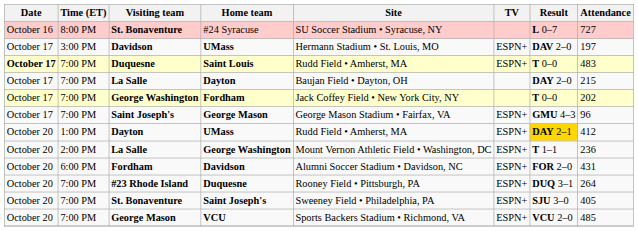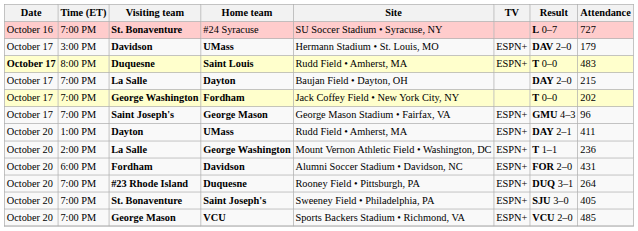 <table class="wikitable" style="font-size:95%;">
 <tr>
 <th>Date</th>
 <th>Time (ET)</th>
 <th>Visiting team</th>
 <th>Home team</th>
 <th>Site</th>
 <th>TV</th>
 <th>Result</th>
 <th>Attendance</th>
 </tr>
 <tr style="background:#fcc;">
 <td>October 16</td>
-<td>8:00 PM</td>
+<td>7:00 PM</td>
 <td><strong>St. Bonaventure</strong></td>
 <td>#24 Syracuse</td>
 <td>SU Soccer Stadium • Syracuse, NY</td>
 <td></td>
 <td><strong>L</strong> 0–7</td>
 <td>727</td>
 </tr>
 <tr>
 <td>October 17</td>
 <td>3:00 PM</td>
 <td><strong>Davidson</strong></td>
 <td><strong>UMass</strong></td>
 <td>Hermann Stadium • St. Louis, MO</td>
 <td>ESPN+</td>
 <td><strong>DAV</strong> 2–0</td>
-<td>197</td>
+<td>179</td>
 </tr>
 <tr style="background:#ffc;">
 <td><strong>October 17</strong></td>
-<td>7:00 PM</td>
+<td>8:00 PM</td>
 <td><strong>Duquesne</strong></td>
 <td><strong>Saint Louis</strong></td>
 <td>Rudd Field • Amherst, MA</td>
 <td>ESPN+</td>
 <td><strong>T</strong> 0–0 </td>
 <td>483</td>
 </tr>
 <tr>
 <td>October 17</td>
 <td>7:00 PM</td>
 <td><strong>La Salle</strong></td>
 <td><strong>Dayton</strong></td>
 <td>Baujan Field • Dayton, OH</td>
 <td></td>
 <td><strong>DAY</strong> 2–0</td>
 <td>215</td>
 </tr>
 <tr style="background:#ffc;">
 <td>October 17</td>
 <td>7:00 PM</td>
 <td><strong>George Washington</strong></td>
 <td><strong>Fordham</strong></td>
 <td>Jack Coffey Field • New York City, NY</td>
 <td></td>
 <td><strong>T</strong> 0–0 </td>
 <td>202</td>
 </tr>
 <tr>
 <td>October 17</td>
 <td>7:00 PM</td>
 <td><strong>Saint Joseph's</strong></td>
 <td><strong>George Mason</strong></td>
 <td>George Mason Stadium • Fairfax, VA</td>
 <td>ESPN+</td>
 <td><strong>GMU</strong> 4–3</td>
 <td>96</td>
 </tr>
 <tr>
 <td>October 20</td>
 <td>1:00 PM</td>
 <td><strong>Dayton</strong></td>
 <td><strong>UMass</strong></td>
 <td>Rudd Field • Amherst, MA</td>
 <td>ESPN+</td>
-<td style="background: gold;"><strong>DAY</strong> 2–1</td>
-<td>412</td>
+<td><strong>DAY</strong> 2–1</td>
+<td>411</td>
 </tr>
 <tr>
 <td>October 20</td>
 <td>2:00 PM</td>
 <td><strong>La Salle</strong></td>
 <td><strong>George Washington</strong></td>
 <td>Mount Vernon Athletic Field • Washington, DC</td>
 <td>ESPN+</td>
 <td><strong>T</strong> 1–1 </td>
 <td>236</td>
 </tr>
 <tr>
 <td>October 20</td>
 <td>6:00 PM</td>
 <td><strong>Fordham</strong></td>
 <td><strong>Davidson</strong></td>
 <td>Alumni Soccer Stadium • Davidson, NC</td>
 <td>ESPN+</td>
 <td><strong>FOR</strong> 2–0</td>
 <td>431</td>
 </tr>
 <tr>
 <td>October 20</td>
 <td>7:00 PM</td>
 <td><strong>#23 Rhode Island</strong></td>
 <td><strong>Duquesne</strong></td>
 <td>Rooney Field • Pittsburgh, PA</td>
 <td>ESPN+</td>
 <td><strong>DUQ</strong> 3–1</td>
 <td>264</td>
 </tr>
 <tr>
 <td>October 20</td>
 <td>7:00 PM</td>
 <td><strong>St. Bonaventure</strong></td>
 <td><strong>Saint Joseph's</strong></td>
 <td>Sweeney Field • Philadelphia, PA</td>
 <td>ESPN+</td>
 <td><strong>SJU</strong> 3–0</td>
 <td>405</td>
 </tr>
 <tr>
 <td>October 20</td>
 <td>7:00 PM</td>
 <td><strong>George Mason</strong></td>
 <td><strong>VCU</strong></td>
 <td>Sports Backers Stadium • Richmond, VA</td>
 <td>ESPN+</td>
 <td><strong>VCU</strong> 2–0</td>
 <td>485</td>
 </tr>
 <tr>
 </tr>
 </table>
